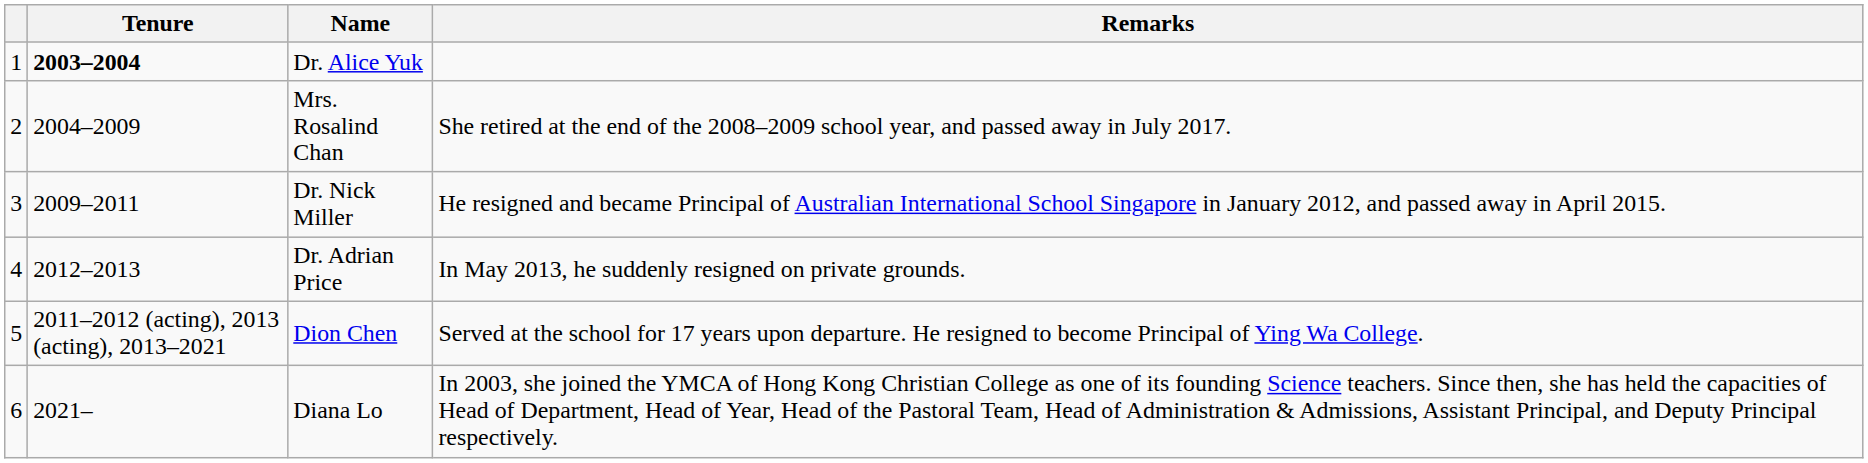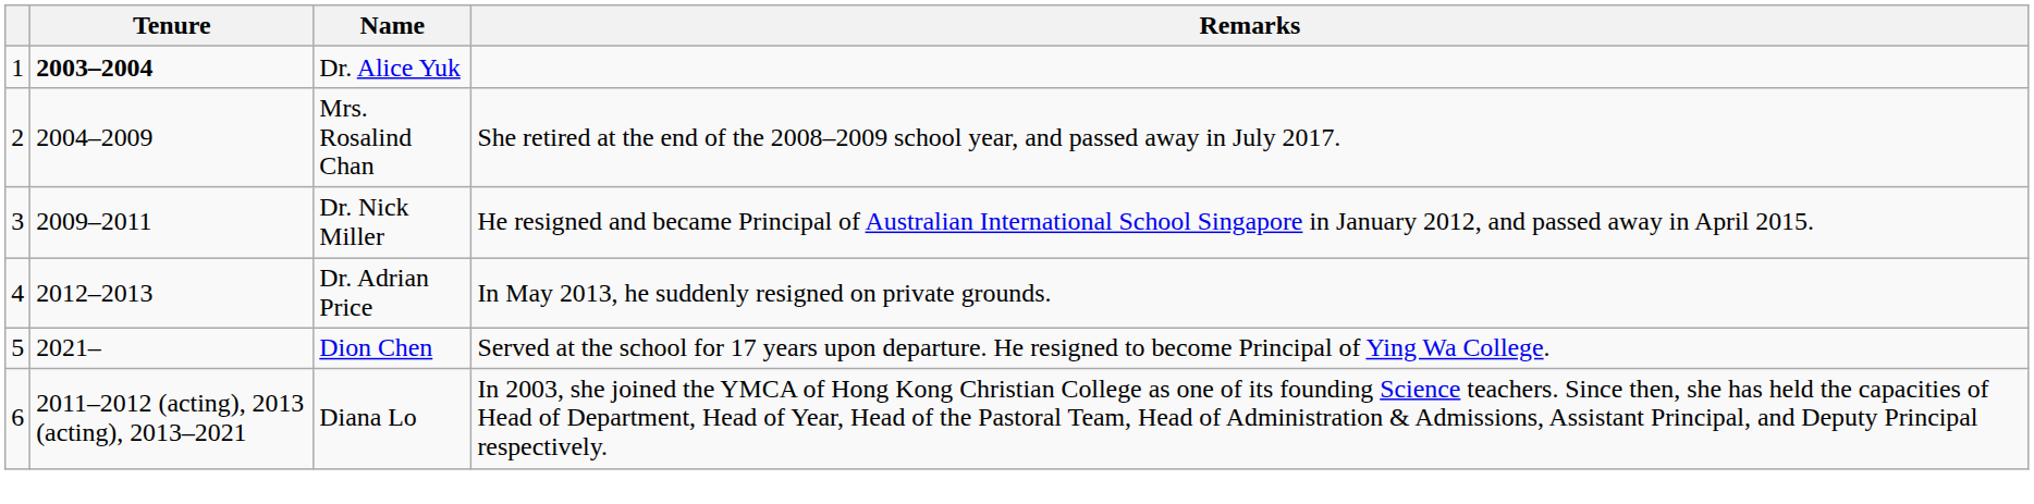 <table class="wikitable">
 <tr>
 <th></th>
 <th>Tenure</th>
 <th>Name</th>
 <th>Remarks</th>
 </tr>
 <tr>
 <td>1</td>
 <td><strong>2003–2004</strong></td>
 <td>Dr. <a href='#'>Alice Yuk</a></td>
 <td></td>
 </tr>
 <tr>
 <td>2</td>
 <td>2004–2009</td>
 <td>Mrs. Rosalind Chan</td>
 <td>She retired at the end of the 2008–2009 school year, and passed away in July 2017.</td>
 </tr>
 <tr>
 <td>3</td>
 <td>2009–2011</td>
 <td>Dr. Nick Miller</td>
 <td>He resigned and became Principal of <a href='#'>Australian International School Singapore</a> in January 2012, and passed away in April 2015.</td>
 </tr>
 <tr>
 <td>4</td>
 <td>2012–2013</td>
 <td>Dr. Adrian Price</td>
 <td>In May 2013, he suddenly resigned on private grounds.</td>
 </tr>
 <tr>
 <td>5</td>
-<td>2011–2012 (acting), 2013 (acting), 2013–2021</td>
+<td>2021–</td>
 <td><a href='#'>Dion Chen</a></td>
 <td>Served at the school for 17 years upon departure. He resigned to become Principal of <a href='#'>Ying Wa College</a>.</td>
 </tr>
 <tr>
 <td>6</td>
-<td>2021–</td>
+<td>2011–2012 (acting), 2013 (acting), 2013–2021</td>
 <td>Diana Lo</td>
 <td>In 2003, she joined the YMCA of Hong Kong Christian College as one of its founding <a href='#'>Science</a> teachers. Since then, she has held the capacities of Head of Department, Head of Year, Head of the Pastoral Team, Head of Administration & Admissions, Assistant Principal, and Deputy Principal respectively.</td>
 </tr>
 </table>
